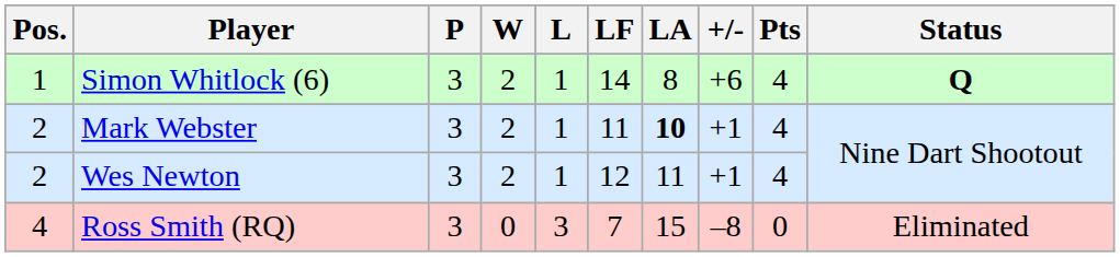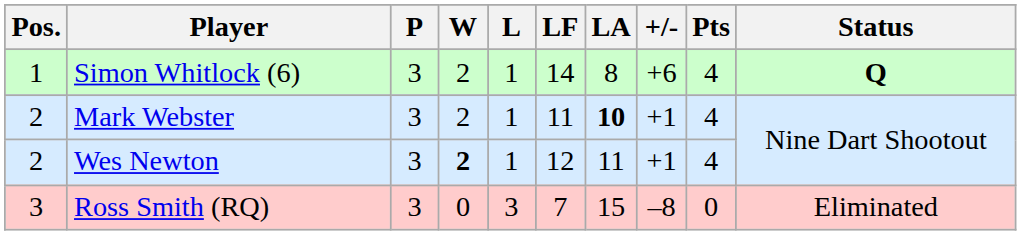 <table class="wikitable" style="text-align:center; margin: 1em auto 1em auto, align:left">
 <tr>
 <th width=20>Pos.</th>
 <th width=175>Player</th>
 <th width=20>P</th>
 <th width=20>W</th>
 <th width=20>L</th>
 <th width=20>LF</th>
 <th width=20>LA</th>
 <th width=20>+/-</th>
 <th width=20>Pts</th>
 <th width=150>Status</th>
 </tr>
 <tr style="background:#CCFFCC;">
 <td>1</td>
 <td style="text-align:left;"> <a href='#'>Simon Whitlock</a> (6)</td>
 <td>3</td>
 <td>2</td>
 <td>1</td>
 <td>14</td>
 <td>8</td>
 <td>+6</td>
 <td>4</td>
 <td><strong>Q</strong></td>
 </tr>
 <tr style="background:#D6EBFF;">
 <td>2</td>
 <td style="text-align:left;"> <a href='#'>Mark Webster</a></td>
 <td>3</td>
 <td>2</td>
 <td>1</td>
 <td>11</td>
 <td><strong>10</strong></td>
 <td>+1</td>
 <td>4</td>
 <td rowspan=2>Nine Dart Shootout</td>
 </tr>
 <tr style="background:#D6EBFF;">
 <td>2</td>
 <td style="text-align:left;"> <a href='#'>Wes Newton</a></td>
 <td>3</td>
-<td>2</td>
+<td><strong>2</strong></td>
 <td>1</td>
 <td>12</td>
 <td>11</td>
 <td>+1</td>
 <td>4</td>
 </tr>
 <tr style="background:#FFCCCC;">
-<td>4</td>
+<td>3</td>
 <td style="text-align:left;"> <a href='#'>Ross Smith</a> (RQ)</td>
 <td>3</td>
 <td>0</td>
 <td>3</td>
 <td>7</td>
 <td>15</td>
 <td>–8</td>
 <td>0</td>
 <td>Eliminated</td>
 </tr>
 </table>
